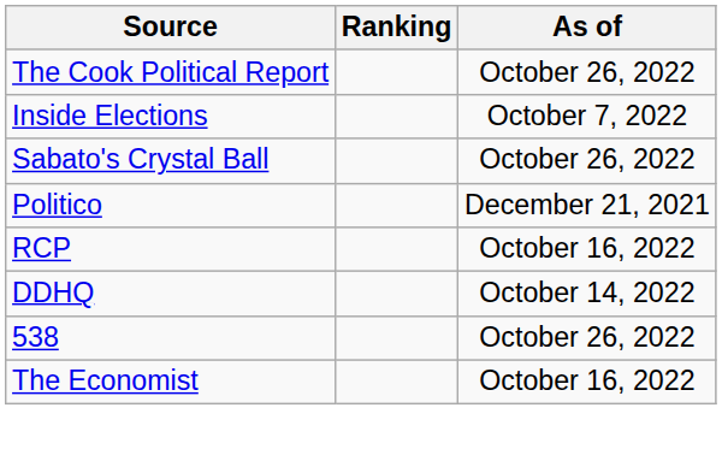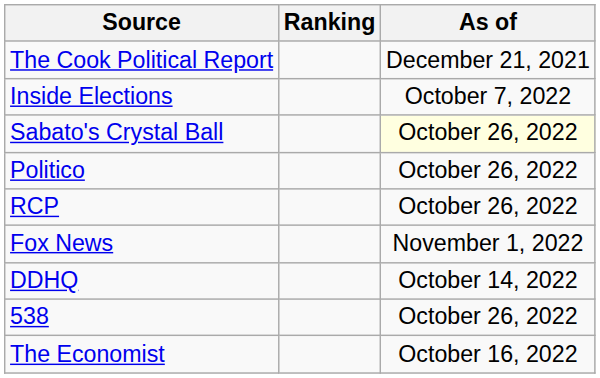 <table class="wikitable" style="text-align:center">
 <tr>
 <th>Source</th>
 <th>Ranking</th>
 <th>As of</th>
 </tr>
 <tr>
 <td align=left><a href='#'>The Cook Political Report</a></td>
 <td></td>
-<td>October 26, 2022</td>
+<td>December 21, 2021</td>
 </tr>
 <tr>
 <td align=left><a href='#'>Inside Elections</a></td>
 <td></td>
 <td>October 7, 2022</td>
 </tr>
 <tr>
 <td align=left><a href='#'>Sabato's Crystal Ball</a></td>
 <td></td>
-<td>October 26, 2022</td>
+<td style="background: lightyellow;">October 26, 2022</td>
 </tr>
 <tr>
 <td align=left><a href='#'>Politico</a></td>
 <td></td>
-<td>December 21, 2021</td>
+<td>October 26, 2022</td>
 </tr>
 <tr>
 <td align="left"><a href='#'>RCP</a></td>
 <td></td>
-<td>October 16, 2022</td>
+<td>October 26, 2022</td>
+</tr>
+<tr>
+<td align=left><a href='#'>Fox News</a></td>
+<td></td>
+<td>November 1, 2022</td>
 </tr>
 <tr>
 <td align="left"><a href='#'>DDHQ</a></td>
 <td></td>
 <td>October 14, 2022</td>
 </tr>
 <tr>
 <td align="left"><a href='#'>538</a></td>
 <td></td>
 <td>October 26, 2022</td>
 </tr>
 <tr>
 <td align="left"><a href='#'>The Economist</a></td>
 <td></td>
 <td>October 16, 2022</td>
 </tr>
 </table>
